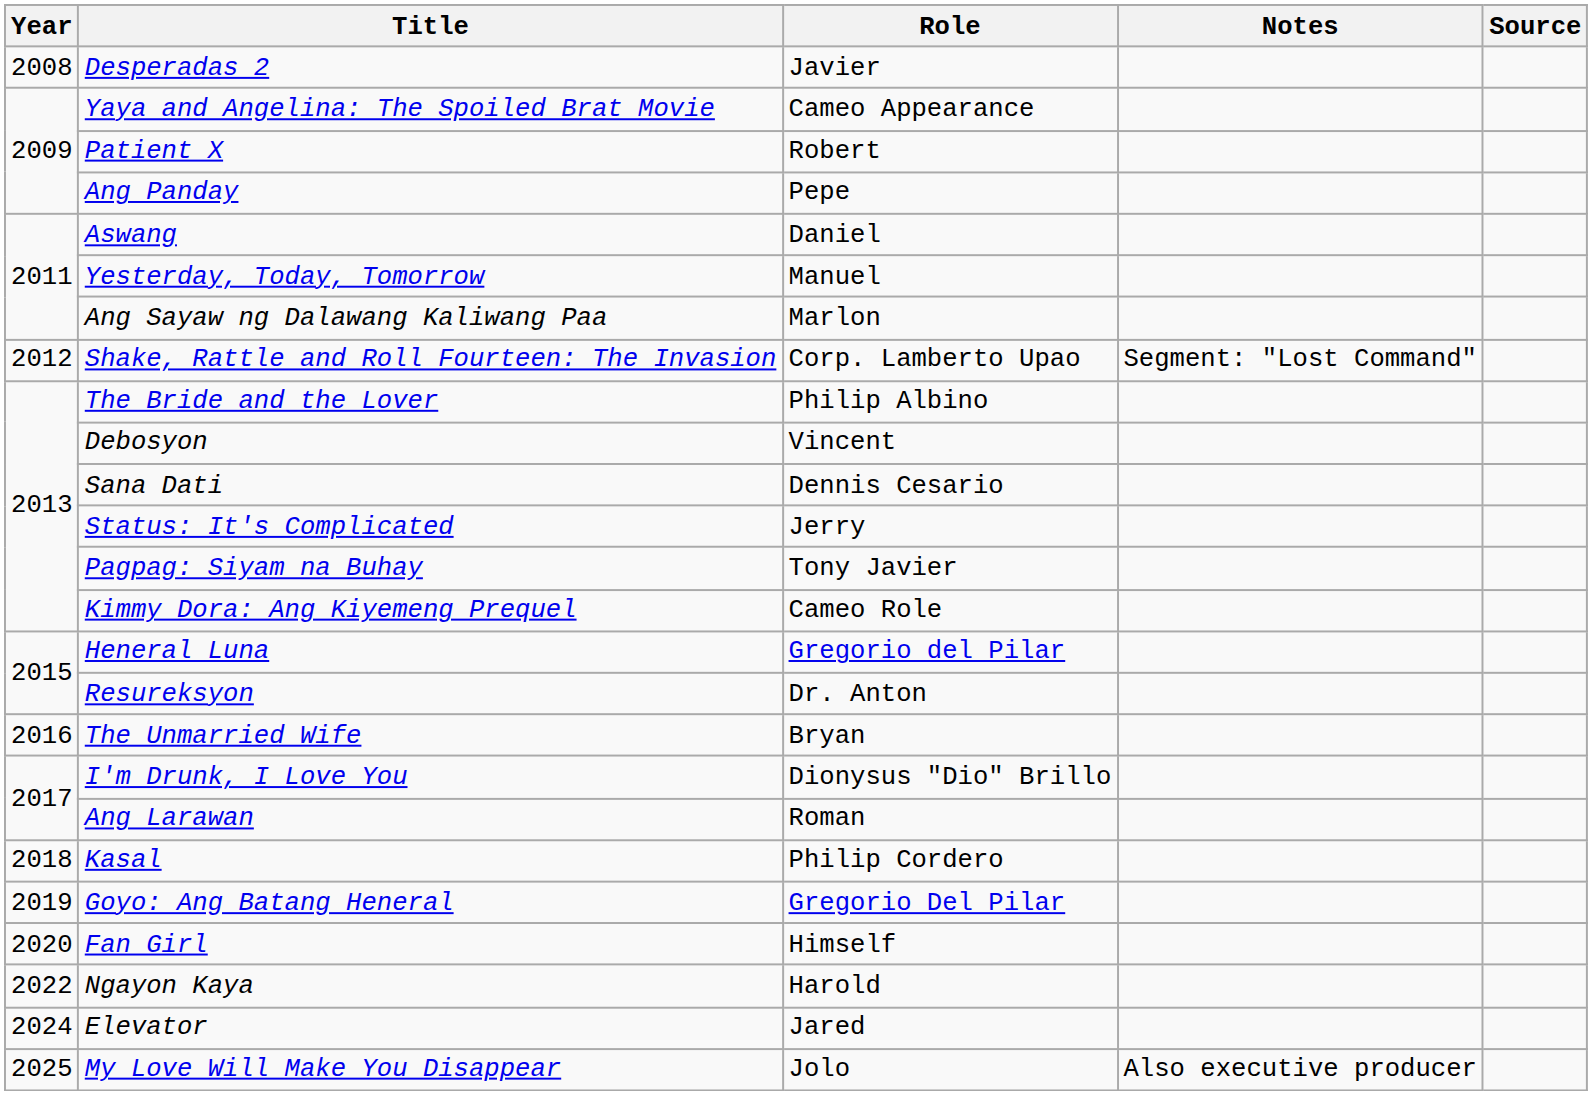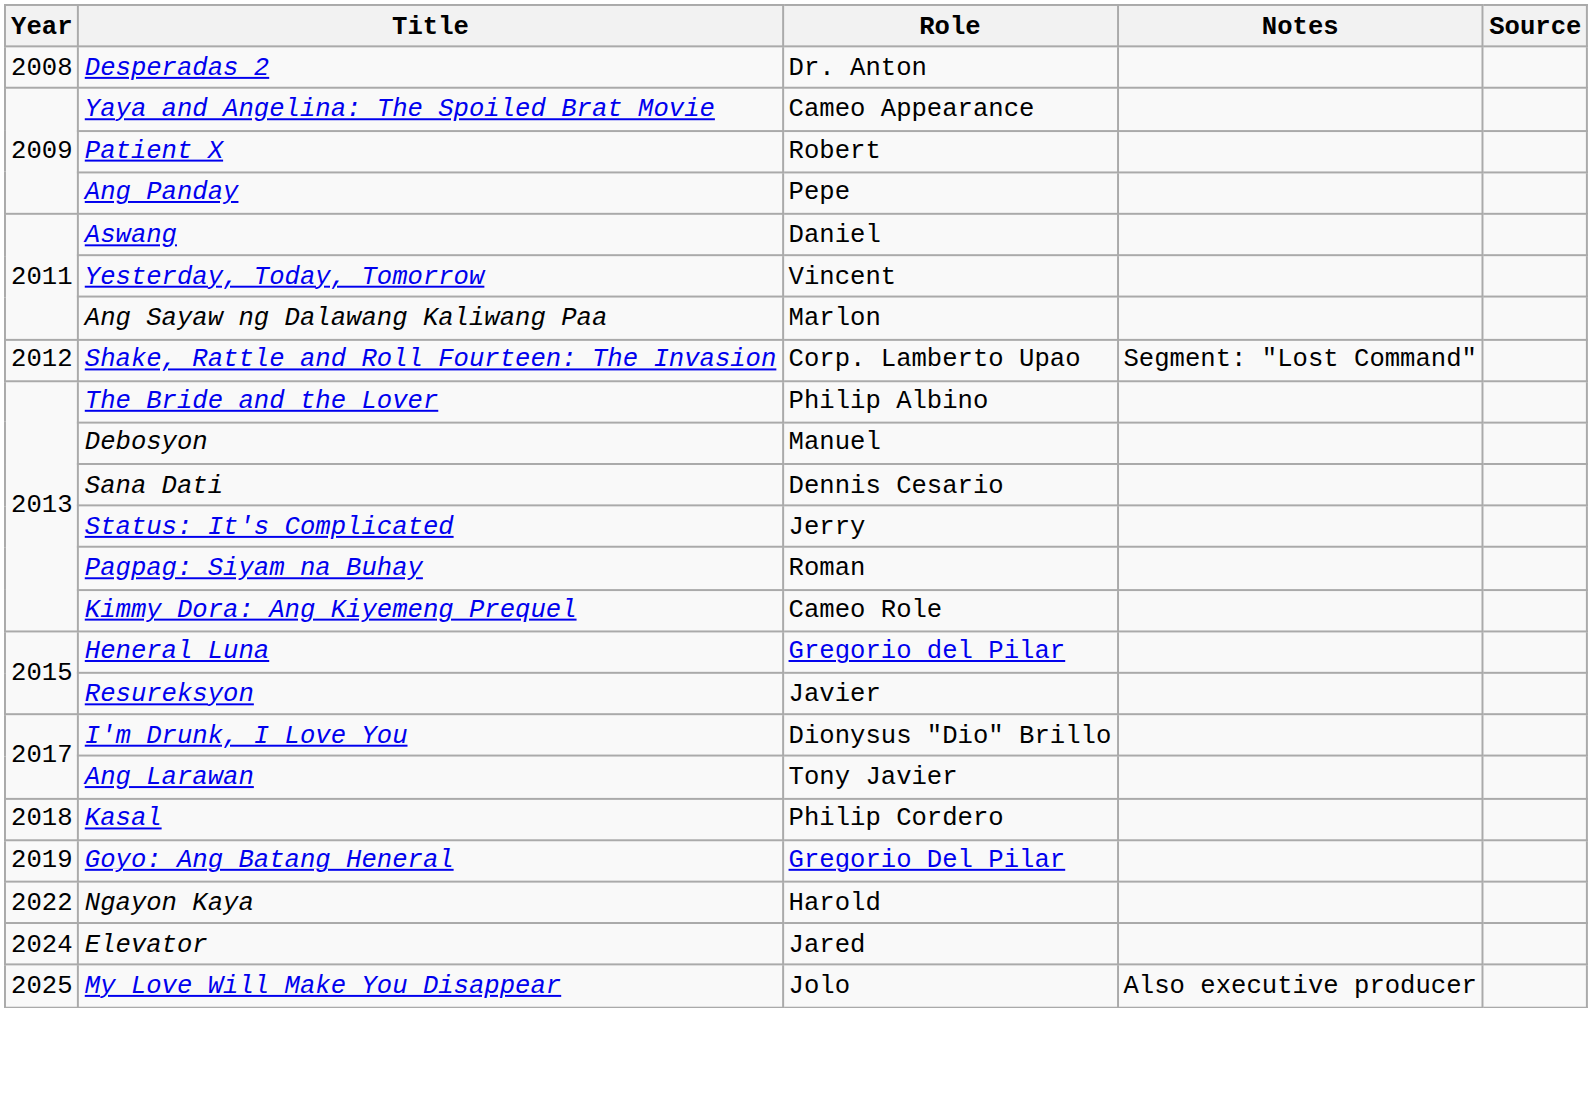 <table class="wikitable sortable">
 <tr>
 <th>Year</th>
 <th>Title</th>
 <th>Role</th>
 <th class="unsortable">Notes</th>
 <th class="unsortable">Source</th>
 </tr>
 <tr>
 <td>2008</td>
 <td><em><a href='#'>Desperadas 2</a></em></td>
-<td>Javier</td>
+<td>Dr. Anton</td>
 <td></td>
 <td></td>
 </tr>
 <tr>
 <td rowspan="3">2009</td>
 <td><em><a href='#'>Yaya and Angelina: The Spoiled Brat Movie</a></em></td>
 <td>Cameo Appearance</td>
 <td></td>
 <td></td>
 </tr>
 <tr>
 <td><em><a href='#'>Patient X</a></em></td>
 <td>Robert</td>
 <td></td>
 <td></td>
 </tr>
 <tr>
 <td><em><a href='#'>Ang Panday</a></em></td>
 <td>Pepe</td>
 <td></td>
 <td></td>
 </tr>
 <tr>
 <td rowspan="3">2011</td>
 <td><em><a href='#'>Aswang</a></em></td>
 <td>Daniel</td>
 <td></td>
 <td></td>
 </tr>
 <tr>
 <td><em><a href='#'>Yesterday, Today, Tomorrow</a></em></td>
-<td>Manuel</td>
+<td>Vincent</td>
 <td></td>
 <td></td>
 </tr>
 <tr>
 <td><em>Ang Sayaw ng Dalawang Kaliwang Paa</em></td>
 <td>Marlon</td>
 <td></td>
 <td></td>
 </tr>
 <tr>
 <td>2012</td>
 <td><em><a href='#'>Shake, Rattle and Roll Fourteen: The Invasion</a></em></td>
 <td>Corp. Lamberto Upao</td>
 <td>Segment: "Lost Command"</td>
 <td></td>
 </tr>
 <tr>
 <td rowspan="6">2013</td>
 <td><em><a href='#'>The Bride and the Lover</a></em></td>
 <td>Philip Albino</td>
 <td></td>
 <td></td>
 </tr>
 <tr>
 <td><em>Debosyon</em></td>
-<td>Vincent</td>
+<td>Manuel</td>
 <td></td>
 <td></td>
 </tr>
 <tr>
 <td><em>Sana Dati</em></td>
 <td>Dennis Cesario</td>
 <td></td>
 <td></td>
 </tr>
 <tr>
 <td><em><a href='#'>Status: It's Complicated</a></em></td>
 <td>Jerry</td>
 <td></td>
 <td></td>
 </tr>
 <tr>
 <td><em><a href='#'>Pagpag: Siyam na Buhay</a></em></td>
-<td>Tony Javier</td>
+<td>Roman</td>
 <td></td>
 <td></td>
 </tr>
 <tr>
 <td><em><a href='#'>Kimmy Dora: Ang Kiyemeng Prequel</a></em></td>
 <td>Cameo Role</td>
 <td></td>
 <td></td>
 </tr>
 <tr>
 <td rowspan="2">2015</td>
 <td><em><a href='#'>Heneral Luna</a></em></td>
 <td><a href='#'>Gregorio del Pilar</a></td>
 <td></td>
 <td></td>
 </tr>
 <tr>
 <td><em><a href='#'>Resureksyon</a></em></td>
-<td>Dr. Anton</td>
-<td></td>
-<td></td>
-</tr>
-<tr>
-<td>2016</td>
-<td><em><a href='#'>The Unmarried Wife</a></em></td>
-<td>Bryan</td>
+<td>Javier</td>
 <td></td>
 <td></td>
 </tr>
 <tr>
 <td rowspan="2">2017</td>
 <td><em><a href='#'>I'm Drunk, I Love You</a></em></td>
 <td>Dionysus "Dio" Brillo</td>
 <td></td>
 <td></td>
 </tr>
 <tr>
 <td><em><a href='#'>Ang Larawan</a></em></td>
-<td>Roman</td>
+<td>Tony Javier</td>
 <td></td>
 <td></td>
 </tr>
 <tr>
 <td>2018</td>
 <td><em><a href='#'>Kasal</a></em></td>
 <td>Philip Cordero</td>
 <td></td>
 <td></td>
 </tr>
 <tr>
 <td>2019</td>
 <td><em><a href='#'>Goyo: Ang Batang Heneral</a></em></td>
 <td><a href='#'>Gregorio Del Pilar</a></td>
-<td></td>
-<td></td>
-</tr>
-<tr>
-<td>2020</td>
-<td><em><a href='#'>Fan Girl</a></em></td>
-<td>Himself</td>
 <td></td>
 <td></td>
 </tr>
 <tr>
 <td>2022</td>
 <td><em>Ngayon Kaya</em></td>
 <td>Harold</td>
 <td></td>
 <td></td>
 </tr>
 <tr>
 <td>2024</td>
 <td><em>Elevator</em></td>
 <td>Jared</td>
 <td></td>
 <td></td>
 </tr>
 <tr>
 <td>2025</td>
 <td><em><a href='#'>My Love Will Make You Disappear</a></em></td>
 <td>Jolo</td>
 <td>Also executive producer</td>
 <td></td>
 </tr>
 </table>
